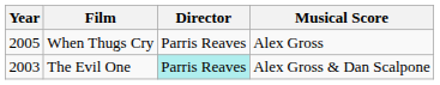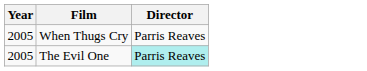 <table class="wikitable">
 <tr>
 <th>Year</th>
 <th>Film</th>
 <th>Director</th>
-<th>Musical Score</th>
 </tr>
 <tr>
 <td>2005</td>
 <td>When Thugs Cry</td>
 <td>Parris Reaves</td>
-<td>Alex Gross</td>
 </tr>
 <tr>
-<td>2003</td>
+<td>2005</td>
 <td>The Evil One</td>
 <td style="background: paleturquoise;">Parris Reaves</td>
-<td>Alex Gross & Dan Scalpone</td>
 </tr>
 </table>
